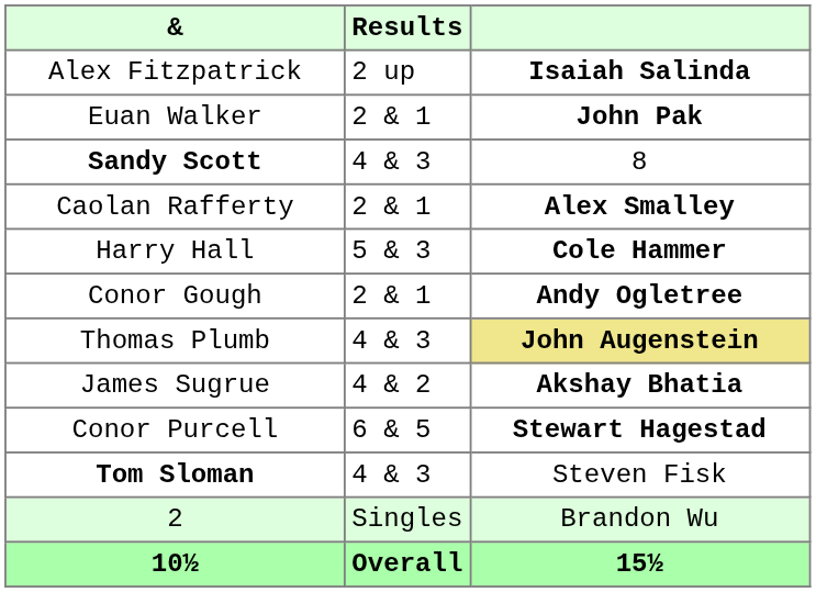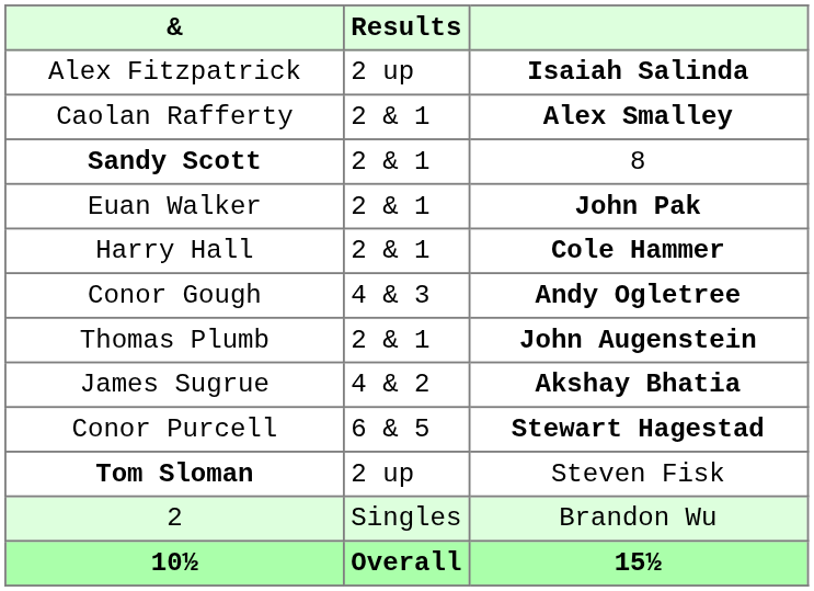 <table border="1" cellpadding="3" style="border-collapse: collapse; text-align:center;">
 <tr style="background:#ddffdd;">
 <th width=160> & </th>
 <th>Results</th>
 <th width=160></th>
 </tr>
 <tr>
 <td>Alex Fitzpatrick</td>
 <td align=left> 2 up</td>
 <td><strong>Isaiah Salinda</strong></td>
 </tr>
 <tr>
+<td>Caolan Rafferty</td>
+<td align=left> 2 & 1</td>
+<td><strong>Alex Smalley</strong></td>
+</tr>
+<tr>
+<td><strong>Sandy Scott</strong></td>
+<td align=left> 2 & 1</td>
+<td>8</td>
+</tr>
+<tr>
 <td>Euan Walker</td>
 <td align=left> 2 & 1</td>
 <td><strong>John Pak</strong></td>
 </tr>
 <tr>
-<td><strong>Sandy Scott</strong></td>
-<td align=left> 4 & 3</td>
-<td>8</td>
-</tr>
-<tr>
-<td>Caolan Rafferty</td>
+<td>Harry Hall</td>
 <td align=left> 2 & 1</td>
-<td><strong>Alex Smalley</strong></td>
-</tr>
-<tr>
-<td>Harry Hall</td>
-<td align=left> 5 & 3</td>
 <td><strong>Cole Hammer</strong></td>
 </tr>
 <tr>
 <td>Conor Gough</td>
-<td align=left> 2 & 1</td>
+<td align=left> 4 & 3</td>
 <td><strong>Andy Ogletree</strong></td>
 </tr>
 <tr>
 <td>Thomas Plumb</td>
-<td align=left> 4 & 3</td>
-<td style="background: khaki;"><strong>John Augenstein</strong></td>
+<td align=left> 2 & 1</td>
+<td><strong>John Augenstein</strong></td>
 </tr>
 <tr>
 <td>James Sugrue</td>
 <td align=left> 4 & 2</td>
 <td><strong>Akshay Bhatia</strong></td>
 </tr>
 <tr>
 <td>Conor Purcell</td>
 <td align=left> 6 & 5</td>
 <td><strong>Stewart Hagestad</strong></td>
 </tr>
 <tr>
 <td><strong>Tom Sloman</strong></td>
-<td align=left> 4 & 3</td>
+<td align=left> 2 up</td>
 <td>Steven Fisk</td>
 </tr>
 <tr style="background:#ddffdd;">
 <td>2</td>
 <td>Singles</td>
 <td>Brandon Wu</td>
 </tr>
 <tr style="background:#aaffaa;">
 <th>10½</th>
 <th>Overall</th>
 <th>15½</th>
 </tr>
 </table>
